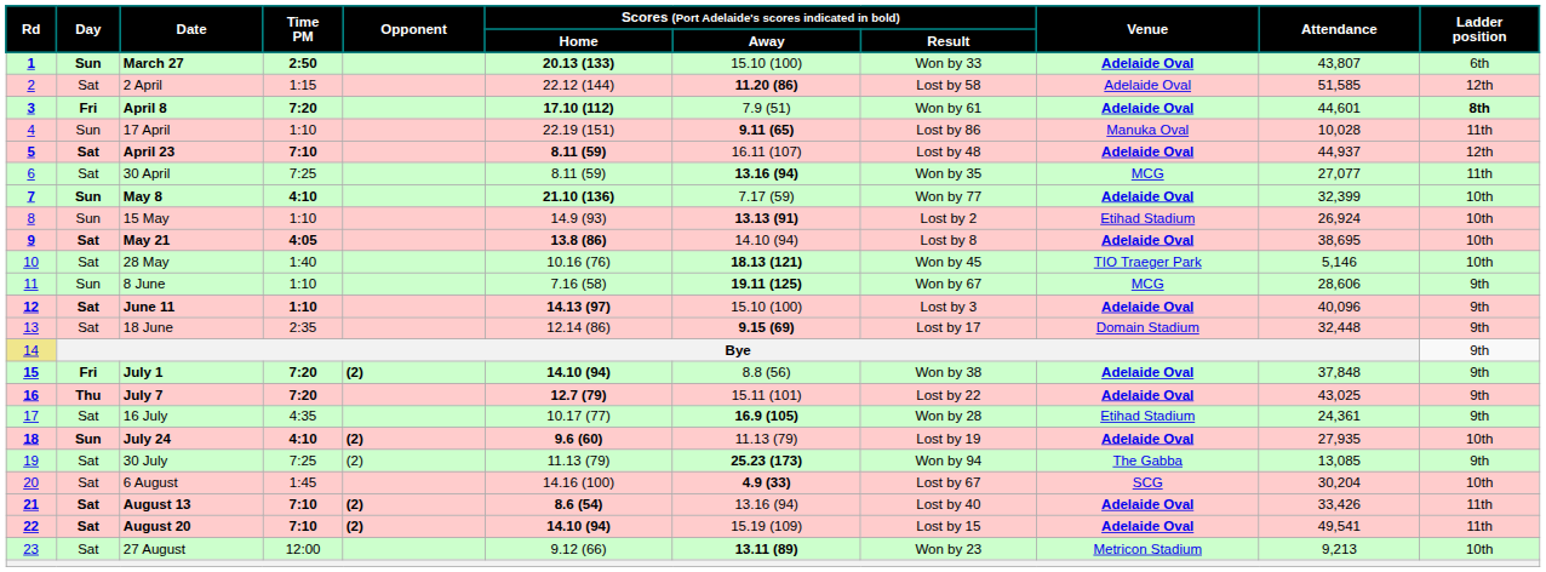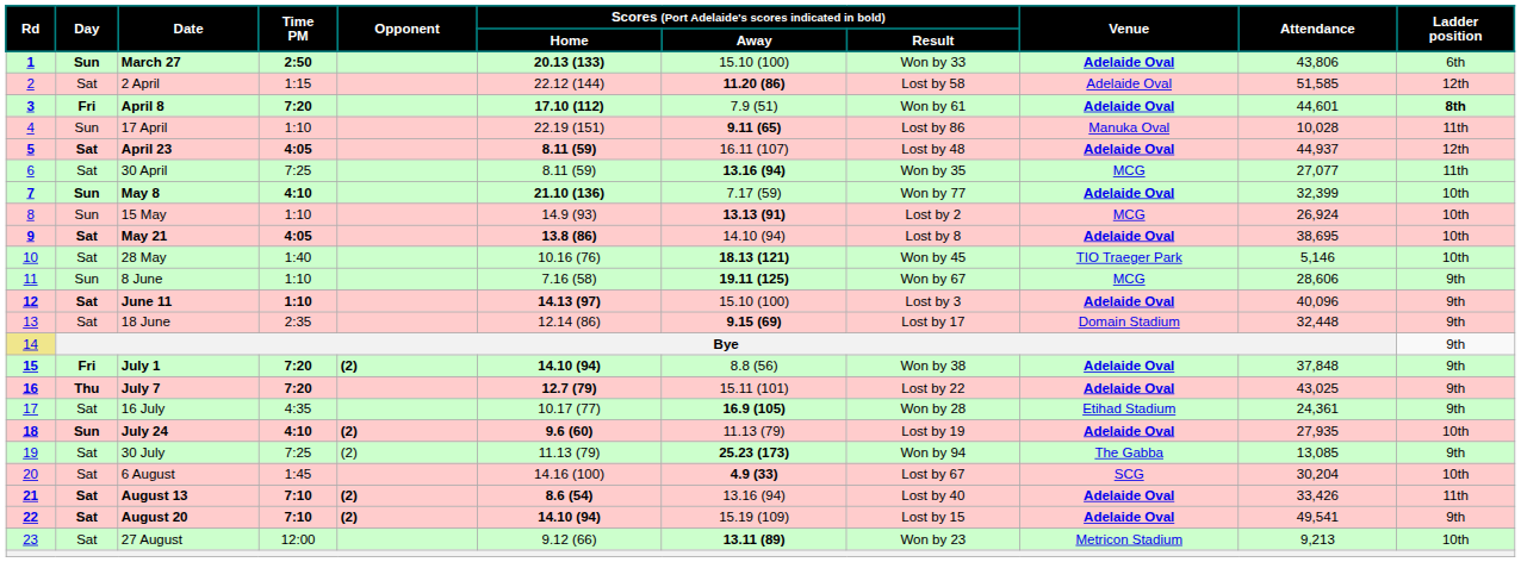 <table class="wikitable" style="font-size:90%; text-align:center; width: 100%; margin-left: auto; margin-right: auto;">
 <tr style="text-align:center; background:#000000; color:white; font-weight:bold;border: solid teal 2px">
 <td rowspan=2 style="border: solid teal 2px"><strong>Rd</strong></td>
 <td rowspan="2" style="border: solid teal 2px">Day</td>
 <td rowspan="2" style="border: solid teal 2px"><strong>Date</strong></td>
 <td rowspan="2" style="border: solid teal 2px"><strong>Time<br>PM</strong></td>
 <td rowspan=2 style="border: solid teal 2px"><strong>Opponent</strong></td>
 <td colspan=3 style="border: solid teal 2px"><strong>Scores</strong> <small>(Port Adelaide's scores indicated in <strong>bold</strong>)</small></td>
 <td rowspan=2 style="border: solid teal 2px"><strong>Venue</strong></td>
 <td rowspan=2 style="border: solid teal 2px"><strong>Attendance</strong></td>
 <td rowspan=2 style="border: solid teal 2px"><strong>Ladder<br>position</strong></td>
 </tr>
 <tr>
 <th style="background:#000000; color:white;border: solid teal 2px">Home</th>
 <th style="background:#000000; color:white;border: solid teal 2px">Away</th>
 <th style="background:#000000; color:white;border: solid teal 2px">Result</th>
 </tr>
 <tr style="background:#cfc;">
 <td><a href='#'><strong>1</strong></a></td>
 <td><strong>Sun</strong></td>
 <td align="left"><strong>March 27</strong></td>
 <td><strong>2:50</strong></td>
 <td align="left"><strong></strong></td>
 <td><strong>20.13 (133)</strong></td>
 <td>15.10 (100)</td>
 <td>Won by 33</td>
 <td><strong><a href='#'>Adelaide Oval</a></strong></td>
-<td>43,807</td>
+<td>43,806</td>
 <td>6th</td>
 </tr>
 <tr style="background:#fcc;">
 <td><a href='#'>2</a></td>
 <td>Sat</td>
 <td align="left">2 April</td>
 <td>1:15</td>
 <td align="left"></td>
 <td>22.12 (144)</td>
 <td><strong>11.20 (86)</strong></td>
 <td>Lost by 58</td>
 <td><a href='#'>Adelaide Oval</a></td>
 <td>51,585</td>
 <td>12th</td>
 </tr>
 <tr style="background:#cfc;">
 <td><a href='#'><strong>3</strong></a></td>
 <td><strong>Fri</strong></td>
 <td align="left"><strong>April 8</strong></td>
 <td><strong>7:20</strong></td>
 <td align="left"><strong></strong></td>
 <td><strong>17.10 (112)</strong></td>
 <td>7.9 (51)</td>
 <td>Won by 61</td>
 <td><strong><a href='#'>Adelaide Oval</a></strong></td>
 <td>44,601</td>
 <td><strong>8th</strong></td>
 </tr>
 <tr style="background:#fcc;">
 <td><a href='#'>4</a></td>
 <td>Sun</td>
 <td align="left">17 April</td>
 <td>1:10</td>
 <td align="left"></td>
 <td>22.19 (151)</td>
 <td><strong>9.11 (65)</strong></td>
 <td>Lost by 86</td>
 <td><a href='#'>Manuka Oval</a></td>
 <td>10,028</td>
 <td>11th</td>
 </tr>
 <tr style="background:#fcc;">
 <td><a href='#'><strong>5</strong></a></td>
 <td><strong>Sat</strong></td>
 <td align="left"><strong>April 23</strong></td>
-<td><strong>7:10</strong></td>
+<td><strong>4:05</strong></td>
 <td align="left"><strong></strong></td>
 <td><strong>8.11 (59)</strong></td>
 <td>16.11 (107)</td>
 <td>Lost by 48</td>
 <td><strong><a href='#'>Adelaide Oval</a></strong></td>
 <td>44,937</td>
 <td>12th</td>
 </tr>
 <tr style="background:#cfc;">
 <td><a href='#'>6</a></td>
 <td>Sat</td>
 <td align="left">30 April</td>
 <td>7:25</td>
 <td align="left"></td>
 <td>8.11 (59)</td>
 <td><strong>13.16 (94)</strong></td>
 <td>Won by 35</td>
 <td><a href='#'>MCG</a></td>
 <td>27,077</td>
 <td>11th</td>
 </tr>
 <tr style="background:#cfc;">
 <td><a href='#'><strong>7</strong></a></td>
 <td><strong>Sun</strong></td>
 <td align=left><strong>May 8</strong></td>
 <td><strong>4:10</strong></td>
 <td align="left"><strong></strong></td>
 <td><strong>21.10 (136)</strong></td>
 <td>7.17 (59)</td>
 <td>Won by 77</td>
 <td><strong><a href='#'>Adelaide Oval</a></strong></td>
 <td>32,399</td>
 <td>10th</td>
 </tr>
 <tr style="background:#fcc;">
 <td><a href='#'>8</a></td>
 <td>Sun</td>
 <td align=left>15 May</td>
 <td>1:10</td>
 <td align="left"></td>
 <td>14.9 (93)</td>
 <td><strong>13.13 (91)</strong></td>
 <td>Lost by 2</td>
-<td><a href='#'>Etihad Stadium</a></td>
+<td><a href='#'>MCG</a></td>
 <td>26,924</td>
 <td>10th</td>
 </tr>
 <tr style="background:#fcc;">
 <td><a href='#'><strong>9</strong></a></td>
 <td><strong>Sat</strong></td>
 <td align=left><strong>May 21</strong></td>
 <td><strong>4:05</strong></td>
 <td align="left"><strong></strong></td>
 <td><strong>13.8 (86)</strong></td>
 <td>14.10 (94)</td>
 <td>Lost by 8</td>
 <td><strong><a href='#'>Adelaide Oval</a></strong></td>
 <td>38,695</td>
 <td>10th</td>
 </tr>
 <tr style="background:#cfc;">
 <td><a href='#'>10</a></td>
 <td>Sat</td>
 <td align=left>28 May</td>
 <td>1:40</td>
 <td align="left"></td>
 <td>10.16 (76)</td>
 <td><strong>18.13 (121)</strong></td>
 <td>Won by 45</td>
 <td><a href='#'>TIO Traeger Park</a></td>
 <td>5,146</td>
 <td>10th</td>
 </tr>
 <tr style="background:#cfc;">
 <td><a href='#'>11</a></td>
 <td>Sun</td>
 <td align=left>8 June</td>
 <td>1:10</td>
 <td align="left"></td>
 <td>7.16 (58)</td>
 <td><strong>19.11 (125)</strong></td>
 <td>Won by 67</td>
 <td><a href='#'>MCG</a></td>
 <td>28,606</td>
 <td>9th</td>
 </tr>
 <tr style="background:#fcc;">
 <td><a href='#'><strong>12</strong></a></td>
 <td><strong>Sat</strong></td>
 <td align="left"><strong>June 11</strong></td>
 <td><strong>1:10</strong></td>
 <td align="left"><strong></strong></td>
 <td><strong>14.13 (97)</strong></td>
 <td>15.10 (100)</td>
 <td>Lost by 3</td>
 <td><strong><a href='#'>Adelaide Oval</a></strong></td>
 <td>40,096</td>
 <td>9th</td>
 </tr>
 <tr style="background:#fcc;">
 <td><a href='#'>13</a></td>
 <td>Sat</td>
 <td align="left">18 June</td>
 <td>2:35</td>
 <td align="left"></td>
 <td>12.14 (86)</td>
 <td><strong>9.15 (69)</strong></td>
 <td>Lost by 17</td>
 <td><a href='#'>Domain Stadium</a></td>
 <td>32,448</td>
 <td>9th</td>
 </tr>
 <tr>
 <td style="background: khaki;"><a href='#'>14</a></td>
 <th colspan="9">Bye</th>
 <td>9th</td>
 </tr>
 <tr style="background:#cfc;">
 <td><a href='#'><strong>15</strong></a></td>
 <td><strong>Fri</strong></td>
 <td align="left"><strong>July 1</strong></td>
 <td><strong>7:20</strong></td>
 <td align="left"><strong> (2)</strong></td>
 <td><strong>14.10 (94)</strong></td>
 <td>8.8 (56)</td>
 <td>Won by 38</td>
 <td><strong><a href='#'>Adelaide Oval</a></strong></td>
 <td>37,848</td>
 <td>9th</td>
 </tr>
 <tr style="background:#fcc;">
 <td><a href='#'><strong>16</strong></a></td>
 <td><strong>Thu</strong></td>
 <td align="left"><strong>July 7</strong></td>
 <td><strong>7:20</strong></td>
 <td align="left"><strong></strong></td>
 <td><strong>12.7 (79)</strong></td>
 <td>15.11 (101)</td>
 <td>Lost by 22</td>
 <td><strong><a href='#'>Adelaide Oval</a></strong></td>
 <td>43,025</td>
 <td>9th</td>
 </tr>
 <tr style="background:#cfc;">
 <td><a href='#'>17</a></td>
 <td>Sat</td>
 <td align="left">16 July</td>
 <td>4:35</td>
 <td align="left"></td>
 <td>10.17 (77)</td>
 <td><strong>16.9 (105)</strong></td>
 <td>Won by 28</td>
 <td><a href='#'>Etihad Stadium</a></td>
 <td>24,361</td>
 <td>9th</td>
 </tr>
 <tr style="background:#fcc;">
 <td><a href='#'><strong>18</strong></a></td>
 <td><strong>Sun</strong></td>
 <td align="left"><strong>July 24</strong></td>
 <td><strong>4:10</strong></td>
 <td align="left"><strong> (2)</strong></td>
 <td><strong>9.6 (60)</strong></td>
 <td>11.13 (79)</td>
 <td>Lost by 19</td>
 <td><strong><a href='#'>Adelaide Oval</a></strong></td>
 <td>27,935</td>
 <td>10th</td>
 </tr>
 <tr style="background:#cfc;">
 <td><a href='#'>19</a></td>
 <td>Sat</td>
 <td align="left">30 July</td>
 <td>7:25</td>
 <td align="left"> (2)</td>
 <td>11.13 (79)</td>
 <td><strong>25.23 (173)</strong></td>
 <td>Won by 94</td>
 <td><a href='#'>The Gabba</a></td>
 <td>13,085</td>
 <td>9th</td>
 </tr>
 <tr style="background:#fcc;">
 <td><a href='#'>20</a></td>
 <td>Sat</td>
 <td align="left">6 August</td>
 <td>1:45</td>
 <td align="left"></td>
 <td>14.16 (100)</td>
 <td><strong>4.9 (33)</strong></td>
 <td>Lost by 67</td>
 <td><a href='#'>SCG</a></td>
 <td>30,204</td>
 <td>10th</td>
 </tr>
 <tr style="background:#fcc;">
 <td><a href='#'><strong>21</strong></a></td>
 <td><strong>Sat</strong></td>
 <td align="left"><strong>August 13</strong></td>
 <td><strong>7:10</strong></td>
 <td align="left"><strong> (2)</strong></td>
 <td><strong>8.6 (54)</strong></td>
 <td>13.16 (94)</td>
 <td>Lost by 40</td>
 <td><strong><a href='#'>Adelaide Oval</a></strong></td>
 <td>33,426</td>
 <td>11th</td>
 </tr>
 <tr style="background:#fcc;">
 <td><a href='#'><strong>22</strong></a></td>
 <td><strong>Sat</strong></td>
 <td align="left"><strong>August 20</strong></td>
 <td><strong>7:10</strong></td>
 <td align="left"><strong> (2)</strong></td>
 <td><strong>14.10 (94)</strong></td>
 <td>15.19 (109)</td>
 <td>Lost by 15</td>
 <td><strong><a href='#'>Adelaide Oval</a></strong></td>
 <td>49,541</td>
-<td>11th</td>
+<td>9th</td>
 </tr>
 <tr style="background:#cfc;">
 <td><a href='#'>23</a></td>
 <td>Sat</td>
 <td align="left">27 August</td>
 <td>12:00</td>
 <td align="left"></td>
 <td>9.12 (66)</td>
 <td><strong>13.11 (89)</strong></td>
 <td>Won by 23</td>
 <td><a href='#'>Metricon Stadium</a></td>
 <td>9,213</td>
 <td>10th</td>
 </tr>
 <tr>
 <th colspan="11"></th>
 </tr>
 </table>
